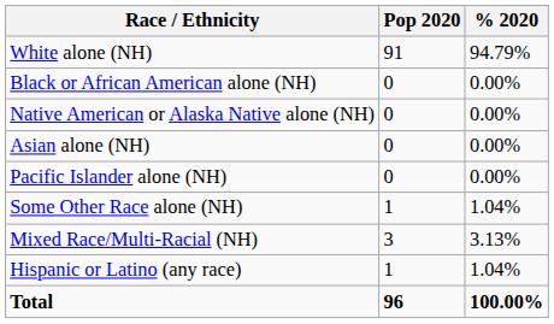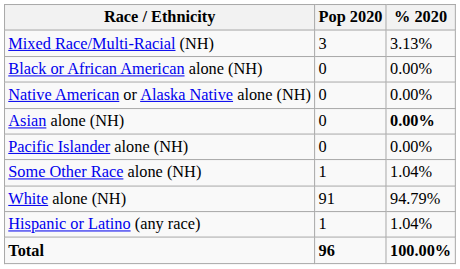 <table class="wikitable">
 <tr>
 <th>Race / Ethnicity</th>
 <th>Pop 2020</th>
 <th>% 2020</th>
 </tr>
 <tr>
-<td><a href='#'>White</a> alone (NH)</td>
-<td>91</td>
-<td>94.79%</td>
+<td><a href='#'>Mixed Race/Multi-Racial</a> (NH)</td>
+<td>3</td>
+<td>3.13%</td>
 </tr>
 <tr>
 <td><a href='#'>Black or African American</a> alone (NH)</td>
 <td>0</td>
 <td>0.00%</td>
 </tr>
 <tr>
 <td><a href='#'>Native American</a> or <a href='#'>Alaska Native</a> alone (NH)</td>
 <td>0</td>
 <td>0.00%</td>
 </tr>
 <tr>
 <td><a href='#'>Asian</a> alone (NH)</td>
 <td>0</td>
-<td>0.00%</td>
+<td><strong>0.00%</strong></td>
 </tr>
 <tr>
 <td><a href='#'>Pacific Islander</a> alone (NH)</td>
 <td>0</td>
 <td>0.00%</td>
 </tr>
 <tr>
 <td><a href='#'>Some Other Race</a> alone (NH)</td>
 <td>1</td>
 <td>1.04%</td>
 </tr>
 <tr>
-<td><a href='#'>Mixed Race/Multi-Racial</a> (NH)</td>
-<td>3</td>
-<td>3.13%</td>
+<td><a href='#'>White</a> alone (NH)</td>
+<td>91</td>
+<td>94.79%</td>
 </tr>
 <tr>
 <td><a href='#'>Hispanic or Latino</a> (any race)</td>
 <td>1</td>
 <td>1.04%</td>
 </tr>
 <tr>
 <td><strong>Total</strong></td>
 <td><strong>96</strong></td>
 <td><strong>100.00%</strong></td>
 </tr>
 </table>
